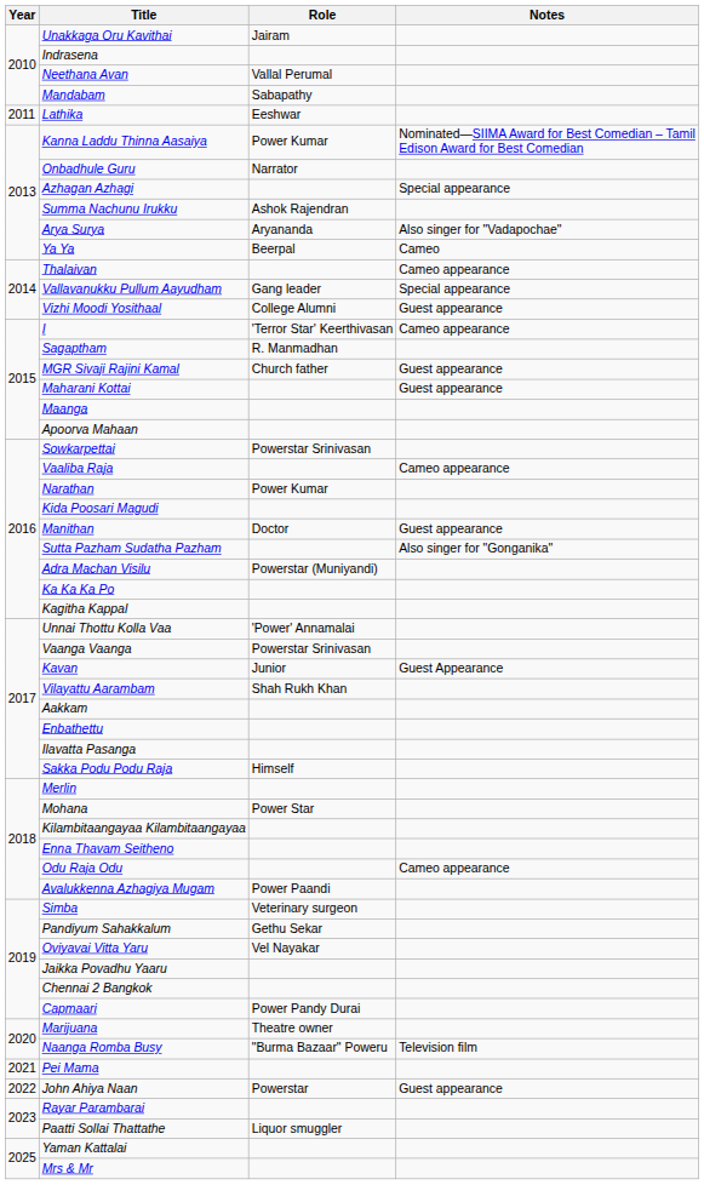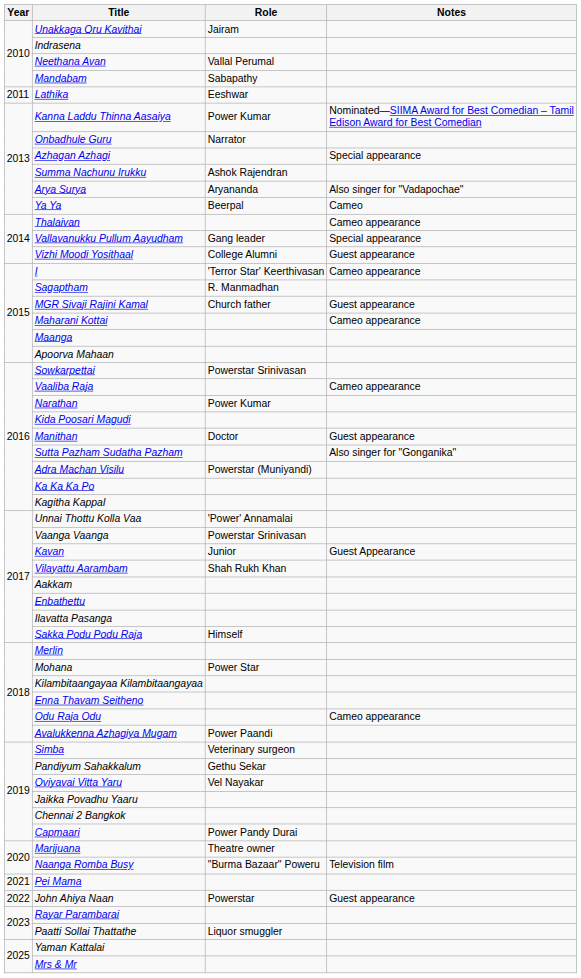 <table class="wikitable sortable">
 <tr>
 <th>Year</th>
 <th>Title</th>
 <th>Role</th>
 <th class="unsortable">Notes</th>
 </tr>
 <tr>
 <td rowspan="4">2010</td>
 <td><em><a href='#'>Unakkaga Oru Kavithai</a></em></td>
 <td>Jairam</td>
 <td></td>
 </tr>
 <tr>
 <td><em>Indrasena</em></td>
 <td></td>
 <td></td>
 </tr>
 <tr>
 <td><em><a href='#'>Neethana Avan</a></em></td>
 <td>Vallal Perumal</td>
 <td></td>
 </tr>
 <tr>
 <td><em><a href='#'>Mandabam</a></em></td>
 <td>Sabapathy</td>
 <td></td>
 </tr>
 <tr>
 <td>2011</td>
 <td><em><a href='#'>Lathika</a></em></td>
 <td>Eeshwar</td>
 <td></td>
 </tr>
 <tr>
 <td rowspan="6">2013</td>
 <td><em><a href='#'>Kanna Laddu Thinna Aasaiya</a></em></td>
 <td>Power Kumar</td>
 <td>Nominated—<a href='#'>SIIMA Award for Best Comedian – Tamil</a><br><a href='#'>Edison Award for Best Comedian</a></td>
 </tr>
 <tr>
 <td><em><a href='#'>Onbadhule Guru</a></em></td>
 <td>Narrator</td>
 <td></td>
 </tr>
 <tr>
 <td><em><a href='#'>Azhagan Azhagi</a></em></td>
 <td></td>
 <td>Special appearance</td>
 </tr>
 <tr>
 <td><em><a href='#'>Summa Nachunu Irukku</a></em></td>
 <td>Ashok Rajendran</td>
 <td></td>
 </tr>
 <tr>
 <td><em><a href='#'>Arya Surya</a></em></td>
 <td>Aryananda</td>
 <td>Also singer for "Vadapochae"</td>
 </tr>
 <tr>
 <td><em><a href='#'>Ya Ya</a></em></td>
 <td>Beerpal</td>
 <td>Cameo</td>
 </tr>
 <tr>
 <td rowspan="3">2014</td>
 <td><em><a href='#'>Thalaivan</a></em></td>
 <td></td>
 <td>Cameo appearance</td>
 </tr>
 <tr>
 <td><em><a href='#'>Vallavanukku Pullum Aayudham</a></em></td>
 <td>Gang leader</td>
 <td>Special appearance</td>
 </tr>
 <tr>
 <td><em><a href='#'>Vizhi Moodi Yosithaal</a></em></td>
 <td>College Alumni</td>
 <td>Guest appearance</td>
 </tr>
 <tr>
 <td rowspan="6">2015</td>
 <td><em><a href='#'>I</a></em></td>
 <td>'Terror Star' Keerthivasan</td>
 <td>Cameo appearance</td>
 </tr>
 <tr>
 <td><em><a href='#'>Sagaptham</a></em></td>
 <td>R. Manmadhan</td>
 <td></td>
 </tr>
 <tr>
 <td><em><a href='#'>MGR Sivaji Rajini Kamal</a></em></td>
 <td>Church father</td>
 <td>Guest appearance</td>
 </tr>
 <tr>
 <td><em><a href='#'>Maharani Kottai</a></em></td>
 <td></td>
-<td>Guest appearance</td>
+<td>Cameo appearance</td>
 </tr>
 <tr>
 <td><em><a href='#'>Maanga</a></em></td>
 <td></td>
 <td></td>
 </tr>
 <tr>
 <td><em>Apoorva Mahaan</em></td>
 <td></td>
 <td></td>
 </tr>
 <tr>
 <td rowspan="9">2016</td>
 <td><em><a href='#'>Sowkarpettai</a></em></td>
 <td>Powerstar Srinivasan</td>
 <td></td>
 </tr>
 <tr>
 <td><em><a href='#'>Vaaliba Raja</a></em></td>
 <td></td>
 <td>Cameo appearance</td>
 </tr>
 <tr>
 <td><em><a href='#'>Narathan</a></em></td>
 <td>Power Kumar</td>
 <td></td>
 </tr>
 <tr>
 <td><em><a href='#'>Kida Poosari Magudi</a></em></td>
 <td></td>
 <td></td>
 </tr>
 <tr>
 <td><em><a href='#'>Manithan</a></em></td>
 <td>Doctor</td>
 <td>Guest appearance</td>
 </tr>
 <tr>
 <td><em><a href='#'>Sutta Pazham Sudatha Pazham</a></em></td>
 <td></td>
 <td>Also singer for "Gonganika"</td>
 </tr>
 <tr>
 <td><em><a href='#'>Adra Machan Visilu</a></em></td>
 <td>Powerstar (Muniyandi)</td>
 <td></td>
 </tr>
 <tr>
 <td><em><a href='#'>Ka Ka Ka Po</a></em></td>
 <td></td>
 <td></td>
 </tr>
 <tr>
 <td><em>Kagitha Kappal</em></td>
 <td></td>
 <td></td>
 </tr>
 <tr>
 <td rowspan="8">2017</td>
 <td><em>Unnai Thottu Kolla Vaa</em></td>
 <td>'Power' Annamalai</td>
 <td></td>
 </tr>
 <tr>
 <td><em>Vaanga Vaanga</em></td>
 <td>Powerstar Srinivasan</td>
 <td></td>
 </tr>
 <tr>
 <td><em><a href='#'>Kavan</a></em></td>
 <td>Junior</td>
 <td>Guest Appearance</td>
 </tr>
 <tr>
 <td><em><a href='#'>Vilayattu Aarambam</a></em></td>
 <td>Shah Rukh Khan</td>
 <td></td>
 </tr>
 <tr>
 <td><em>Aakkam</em></td>
 <td></td>
 <td></td>
 </tr>
 <tr>
 <td><em><a href='#'>Enbathettu</a></em></td>
 <td></td>
 <td></td>
 </tr>
 <tr>
 <td><em>Ilavatta Pasanga</em></td>
 <td></td>
 <td></td>
 </tr>
 <tr>
 <td><em><a href='#'>Sakka Podu Podu Raja</a></em></td>
 <td>Himself</td>
 <td></td>
 </tr>
 <tr>
 <td rowspan="6">2018</td>
 <td><em><a href='#'>Merlin</a></em></td>
 <td></td>
 <td></td>
 </tr>
 <tr>
 <td><em>Mohana</em></td>
 <td>Power Star</td>
 <td></td>
 </tr>
 <tr>
 <td><em>Kilambitaangayaa Kilambitaangayaa</em></td>
 <td></td>
 <td></td>
 </tr>
 <tr>
 <td><em><a href='#'>Enna Thavam Seitheno</a></em></td>
 <td></td>
 <td></td>
 </tr>
 <tr>
 <td><em><a href='#'>Odu Raja Odu</a></em></td>
 <td></td>
 <td>Cameo appearance</td>
 </tr>
 <tr>
 <td><em><a href='#'>Avalukkenna Azhagiya Mugam</a></em></td>
 <td>Power Paandi</td>
 <td></td>
 </tr>
 <tr>
 <td rowspan="6">2019</td>
 <td><em><a href='#'>Simba</a></em></td>
 <td>Veterinary surgeon</td>
 <td></td>
 </tr>
 <tr>
 <td><em>Pandiyum Sahakkalum</em></td>
 <td>Gethu Sekar</td>
 <td></td>
 </tr>
 <tr>
 <td><em><a href='#'>Oviyavai Vitta Yaru</a></em></td>
 <td>Vel Nayakar</td>
 <td></td>
 </tr>
 <tr>
 <td><em>Jaikka Povadhu Yaaru</em></td>
 <td></td>
 <td></td>
 </tr>
 <tr>
 <td><em>Chennai 2 Bangkok</em></td>
 <td></td>
 <td></td>
 </tr>
 <tr>
 <td><em><a href='#'>Capmaari</a></em></td>
 <td>Power Pandy Durai</td>
 <td></td>
 </tr>
 <tr>
 <td rowspan="2">2020</td>
 <td><em><a href='#'>Marijuana</a></em></td>
 <td>Theatre owner</td>
 <td></td>
 </tr>
 <tr>
 <td><em><a href='#'>Naanga Romba Busy</a></em></td>
 <td>"Burma Bazaar" Poweru</td>
 <td>Television film</td>
 </tr>
 <tr>
 <td>2021</td>
 <td><em><a href='#'>Pei Mama</a></em></td>
 <td></td>
 <td></td>
 </tr>
 <tr>
 <td>2022</td>
 <td><em>John Ahiya Naan</em></td>
 <td>Powerstar</td>
 <td>Guest appearance</td>
 </tr>
 <tr>
 <td rowspan="2">2023</td>
 <td><em><a href='#'>Rayar Parambarai</a></em></td>
 <td></td>
 <td></td>
 </tr>
 <tr>
 <td><em>Paatti Sollai Thattathe</em></td>
 <td>Liquor smuggler</td>
 <td></td>
 </tr>
 <tr>
 <td rowspan="2">2025</td>
 <td><em>Yaman Kattalai</em></td>
 <td></td>
 <td></td>
 </tr>
 <tr>
 <td><em><a href='#'>Mrs & Mr</a></em></td>
 <td></td>
 <td></td>
 </tr>
 </table>
